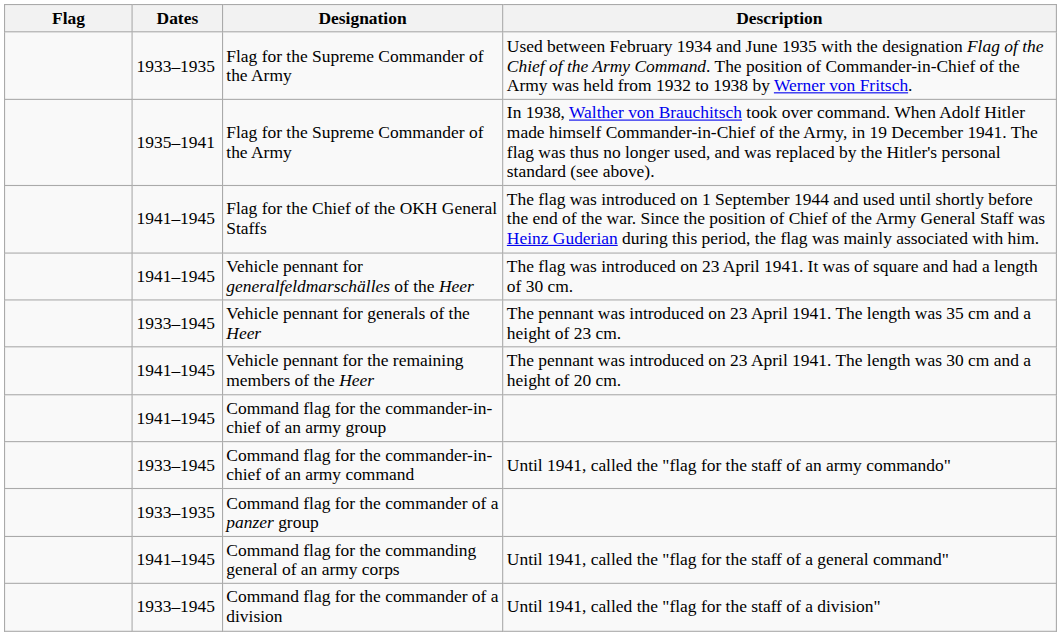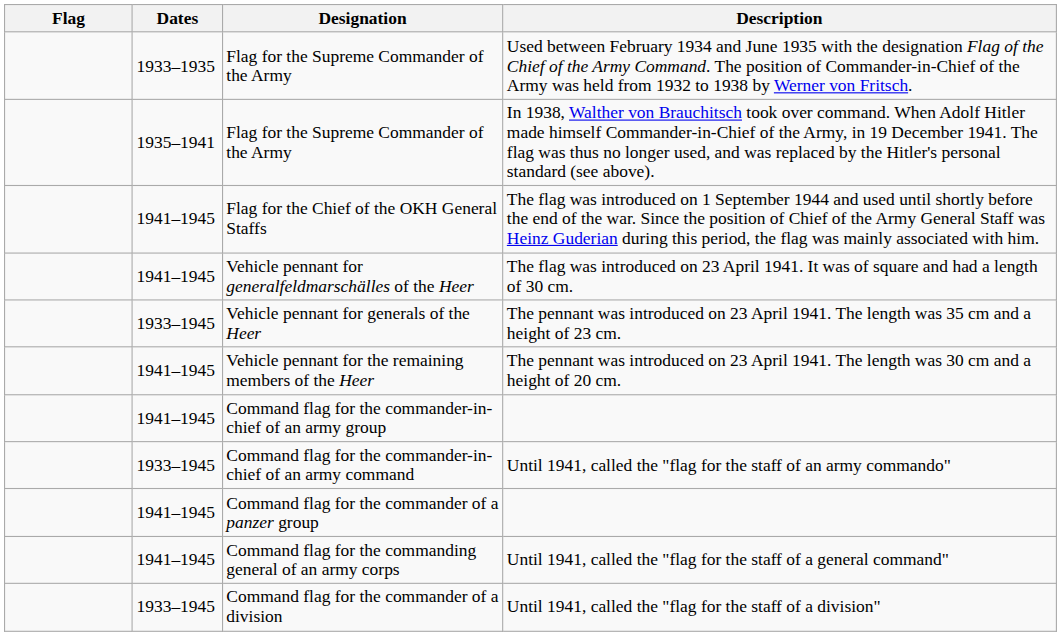 <table class="wikitable">
 <tr>
 <th width="110">Flag</th>
 <th width="75">Dates</th>
 <th width="250">Designation</th>
 <th width="500">Description</th>
 </tr>
 <tr>
 <td></td>
 <td>1933–1935</td>
 <td>Flag for the Supreme Commander of the Army</td>
 <td>Used between February 1934 and June 1935 with the designation <em>Flag of the Chief of the Army Command</em>. The position of Commander-in-Chief of the Army was held from 1932 to 1938 by <a href='#'>Werner von Fritsch</a>.</td>
 </tr>
 <tr>
 <td></td>
 <td>1935–1941</td>
 <td>Flag for the Supreme Commander of the Army</td>
 <td>In 1938, <a href='#'>Walther von Brauchitsch</a> took over command. When Adolf Hitler made himself Commander-in-Chief of the Army, in 19 December 1941. The flag was thus no longer used, and was replaced by the Hitler's personal standard (see above).</td>
 </tr>
 <tr>
 <td></td>
 <td>1941–1945</td>
 <td>Flag for the Chief of the OKH General Staffs</td>
 <td>The flag was introduced on 1 September 1944 and used until shortly before the end of the war. Since the position of Chief of the Army General Staff was <a href='#'>Heinz Guderian</a> during this period, the flag was mainly associated with him.</td>
 </tr>
 <tr>
 <td></td>
 <td>1941–1945</td>
 <td>Vehicle pennant for <em>generalfeldmarschälles</em> of the <em>Heer</em></td>
 <td>The flag was introduced on 23 April 1941. It was of square and had a length of 30 cm.</td>
 </tr>
 <tr>
 <td></td>
 <td>1933–1945</td>
 <td>Vehicle pennant for generals of the <em>Heer</em></td>
 <td>The pennant was introduced on 23 April 1941. The length was 35 cm and a height of 23 cm.</td>
 </tr>
 <tr>
 <td></td>
 <td>1941–1945</td>
 <td>Vehicle pennant for the remaining members of the <em>Heer</em></td>
 <td>The pennant was introduced on 23 April 1941. The length was 30 cm and a height of 20 cm.</td>
 </tr>
 <tr>
 <td></td>
 <td>1941–1945</td>
 <td>Command flag for the commander-in-chief of an army group</td>
 <td></td>
 </tr>
 <tr>
 <td></td>
 <td>1933–1945</td>
 <td>Command flag for the commander-in-chief of an army command</td>
 <td>Until 1941, called the "flag for the staff of an army commando"</td>
 </tr>
 <tr>
 <td></td>
-<td>1933–1935</td>
+<td>1941–1945</td>
 <td>Command flag for the commander of a <em>panzer</em> group</td>
 <td></td>
 </tr>
 <tr>
 <td></td>
 <td>1941–1945</td>
 <td>Command flag for the commanding general of an army corps</td>
 <td>Until 1941, called the "flag for the staff of a general command"</td>
 </tr>
 <tr>
 <td></td>
 <td>1933–1945</td>
 <td>Command flag for the commander of a division</td>
 <td>Until 1941, called the "flag for the staff of a division"</td>
 </tr>
 </table>
